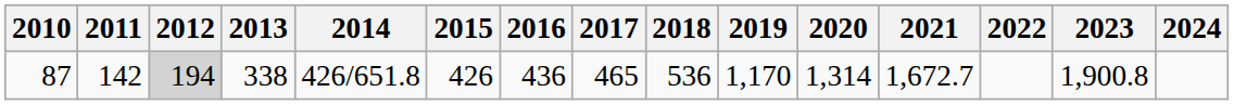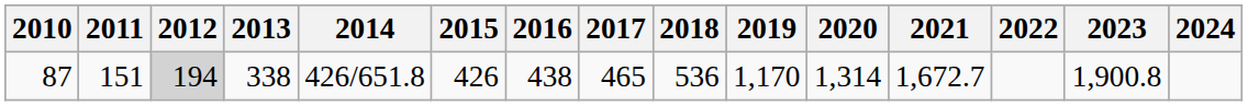 <table class="wikitable" style="text-align:right">
 <tr>
 <th>2010</th>
 <th>2011</th>
 <th>2012</th>
 <th>2013</th>
 <th>2014</th>
 <th>2015</th>
 <th>2016</th>
 <th>2017</th>
 <th>2018</th>
 <th>2019</th>
 <th>2020</th>
 <th>2021</th>
 <th>2022</th>
 <th>2023</th>
 <th>2024</th>
 </tr>
 <tr>
 <td>87</td>
-<td>142</td>
+<td>151</td>
 <td style="background: lightgrey;">194</td>
 <td>338</td>
 <td>426/651.8</td>
 <td>426</td>
-<td>436</td>
+<td>438</td>
 <td>465</td>
 <td>536</td>
 <td>1,170</td>
 <td>1,314</td>
 <td>1,672.7</td>
 <td></td>
 <td>1,900.8</td>
 <td></td>
 </tr>
 </table>
